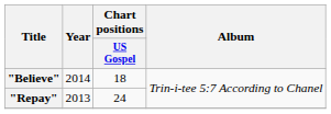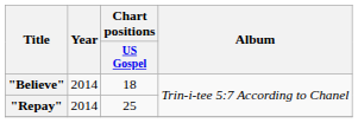 <table class="wikitable plainrowheaders" style="text-align:center;">
 <tr>
 <th scope="col" rowspan="2">Title</th>
 <th scope="col" rowspan="2">Year</th>
 <th scope="col" colspan="1">Chart positions</th>
 <th scope="col" rowspan="2">Album</th>
 </tr>
 <tr>
 <th style="width:3em;font-size:85%"><a href='#'>US<br>Gospel</a><br></th>
 </tr>
 <tr>
 <th scope="row">"Believe"</th>
 <td>2014</td>
 <td>18</td>
 <td rowspan="2"><em>Trin-i-tee 5:7 According to Chanel</em></td>
 </tr>
 <tr>
 <th scope="row">"Repay"</th>
-<td>2013</td>
-<td>24</td>
+<td>2014</td>
+<td>25</td>
 </tr>
 <tr>
 </tr>
 </table>
